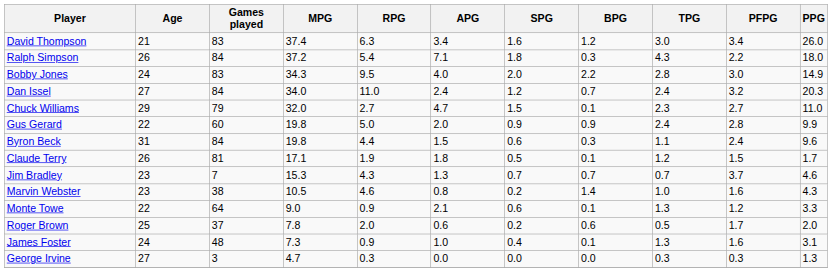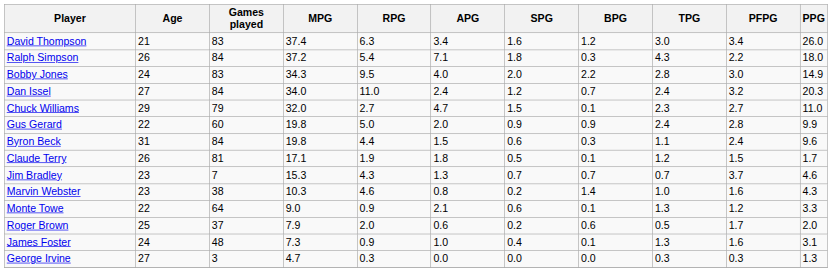 <table class="wikitable sortable">
 <tr>
 <th bgcolor="#DDDDFF" width="16%">Player</th>
 <th bgcolor="#DDDDFF" width="9%">Age</th>
 <th bgcolor="#DDDDFF" width="9%">Games played</th>
 <th bgcolor="#DDDDFF" width="9%">MPG</th>
 <th bgcolor="#DDDDFF" width="9%">RPG</th>
 <th bgcolor="#DDDDFF" width="9%">APG</th>
 <th bgcolor="#DDDDFF" width="9%">SPG</th>
 <th bgcolor="#DDDDFF" width="9%">BPG</th>
 <th bgcolor="#DDDDFF" width="9%">TPG</th>
 <th bgcolor="#DDDDFF" width="9%">PFPG</th>
 <th bgcolor="#DDDDFF" width="9%">PPG</th>
 </tr>
 <tr>
 <td><a href='#'>David Thompson</a></td>
 <td>21</td>
 <td>83</td>
 <td>37.4</td>
 <td>6.3</td>
 <td>3.4</td>
 <td>1.6</td>
 <td>1.2</td>
 <td>3.0</td>
 <td>3.4</td>
 <td>26.0</td>
 </tr>
 <tr>
 <td><a href='#'>Ralph Simpson</a></td>
 <td>26</td>
 <td>84</td>
 <td>37.2</td>
 <td>5.4</td>
 <td>7.1</td>
 <td>1.8</td>
 <td>0.3</td>
 <td>4.3</td>
 <td>2.2</td>
 <td>18.0</td>
 </tr>
 <tr>
 <td><a href='#'>Bobby Jones</a></td>
 <td>24</td>
 <td>83</td>
 <td>34.3</td>
 <td>9.5</td>
 <td>4.0</td>
 <td>2.0</td>
 <td>2.2</td>
 <td>2.8</td>
 <td>3.0</td>
 <td>14.9</td>
 </tr>
 <tr>
 <td><a href='#'>Dan Issel</a></td>
 <td>27</td>
 <td>84</td>
 <td>34.0</td>
 <td>11.0</td>
 <td>2.4</td>
 <td>1.2</td>
 <td>0.7</td>
 <td>2.4</td>
 <td>3.2</td>
 <td>20.3</td>
 </tr>
 <tr>
 <td><a href='#'>Chuck Williams</a></td>
 <td>29</td>
 <td>79</td>
 <td>32.0</td>
 <td>2.7</td>
 <td>4.7</td>
 <td>1.5</td>
 <td>0.1</td>
 <td>2.3</td>
 <td>2.7</td>
 <td>11.0</td>
 </tr>
 <tr>
 <td><a href='#'>Gus Gerard</a></td>
 <td>22</td>
 <td>60</td>
 <td>19.8</td>
 <td>5.0</td>
 <td>2.0</td>
 <td>0.9</td>
 <td>0.9</td>
 <td>2.4</td>
 <td>2.8</td>
 <td>9.9</td>
 </tr>
 <tr>
 <td><a href='#'>Byron Beck</a></td>
 <td>31</td>
 <td>84</td>
 <td>19.8</td>
 <td>4.4</td>
 <td>1.5</td>
 <td>0.6</td>
 <td>0.3</td>
 <td>1.1</td>
 <td>2.4</td>
 <td>9.6</td>
 </tr>
 <tr>
 <td><a href='#'>Claude Terry</a></td>
 <td>26</td>
 <td>81</td>
 <td>17.1</td>
 <td>1.9</td>
 <td>1.8</td>
 <td>0.5</td>
 <td>0.1</td>
 <td>1.2</td>
 <td>1.5</td>
 <td>1.7</td>
 </tr>
 <tr>
 <td><a href='#'>Jim Bradley</a></td>
 <td>23</td>
 <td>7</td>
 <td>15.3</td>
 <td>4.3</td>
 <td>1.3</td>
 <td>0.7</td>
 <td>0.7</td>
 <td>0.7</td>
 <td>3.7</td>
 <td>4.6</td>
 </tr>
 <tr>
 <td><a href='#'>Marvin Webster</a></td>
 <td>23</td>
 <td>38</td>
-<td>10.5</td>
+<td>10.3</td>
 <td>4.6</td>
 <td>0.8</td>
 <td>0.2</td>
 <td>1.4</td>
 <td>1.0</td>
 <td>1.6</td>
 <td>4.3</td>
 </tr>
 <tr>
 <td><a href='#'>Monte Towe</a></td>
 <td>22</td>
 <td>64</td>
 <td>9.0</td>
 <td>0.9</td>
 <td>2.1</td>
 <td>0.6</td>
 <td>0.1</td>
 <td>1.3</td>
 <td>1.2</td>
 <td>3.3</td>
 </tr>
 <tr>
 <td><a href='#'>Roger Brown</a></td>
 <td>25</td>
 <td>37</td>
-<td>7.8</td>
+<td>7.9</td>
 <td>2.0</td>
 <td>0.6</td>
 <td>0.2</td>
 <td>0.6</td>
 <td>0.5</td>
 <td>1.7</td>
 <td>2.0</td>
 </tr>
 <tr>
 <td><a href='#'>James Foster</a></td>
 <td>24</td>
 <td>48</td>
 <td>7.3</td>
 <td>0.9</td>
 <td>1.0</td>
 <td>0.4</td>
 <td>0.1</td>
 <td>1.3</td>
 <td>1.6</td>
 <td>3.1</td>
 </tr>
 <tr>
 <td><a href='#'>George Irvine</a></td>
 <td>27</td>
 <td>3</td>
 <td>4.7</td>
 <td>0.3</td>
 <td>0.0</td>
 <td>0.0</td>
 <td>0.0</td>
 <td>0.3</td>
 <td>0.3</td>
 <td>1.3<br></td>
 </tr>
 <tr>
 </tr>
 </table>
